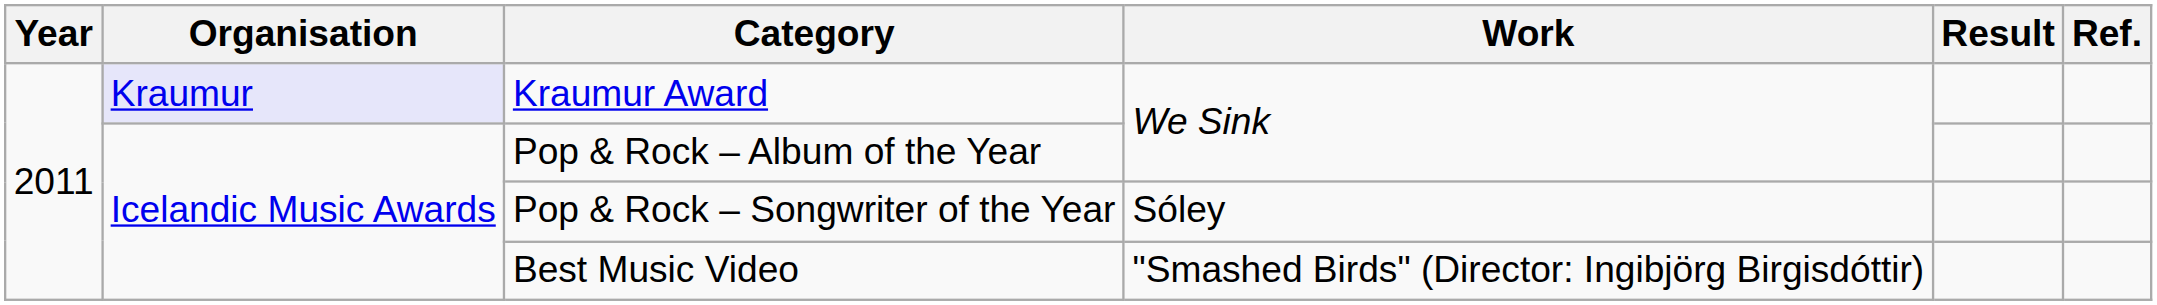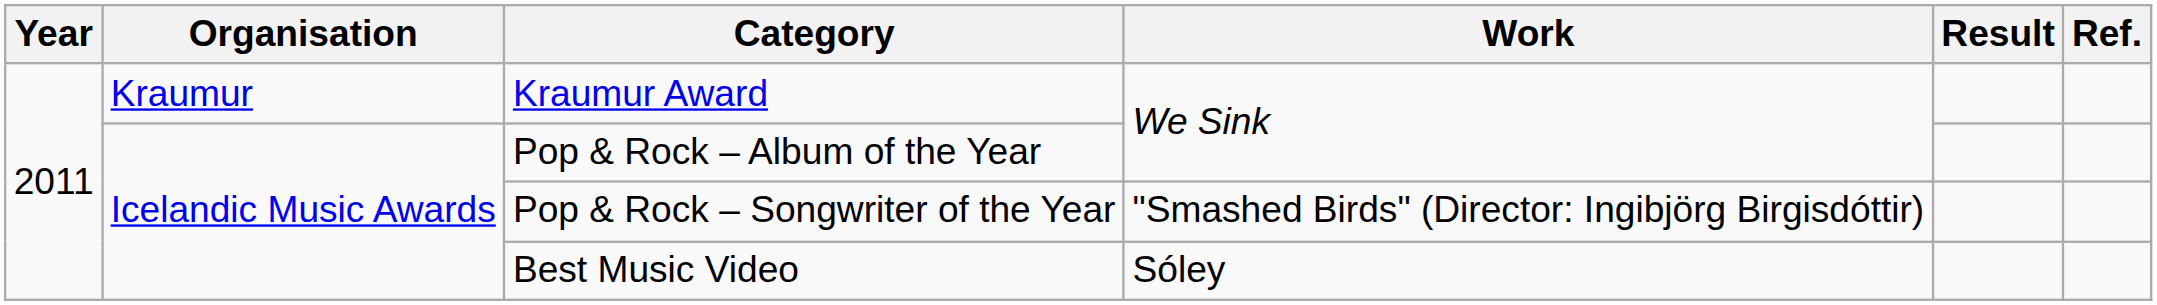 <table class="wikitable">
 <tr>
 <th>Year</th>
 <th>Organisation</th>
 <th>Category</th>
 <th>Work</th>
 <th>Result</th>
 <th>Ref.</th>
 </tr>
 <tr>
 <td rowspan="4">2011</td>
-<td style="background: lavender;"><a href='#'>Kraumur</a></td>
+<td><a href='#'>Kraumur</a></td>
 <td><a href='#'>Kraumur Award</a></td>
 <td rowspan="2"><em>We Sink</em></td>
 <td></td>
 <td></td>
 </tr>
 <tr>
 <td rowspan="3"><a href='#'>Icelandic Music Awards</a></td>
 <td>Pop & Rock – Album of the Year</td>
 <td></td>
 <td></td>
 </tr>
 <tr>
 <td>Pop & Rock – Songwriter of the Year</td>
-<td>Sóley</td>
+<td>"Smashed Birds" (Director: Ingibjörg Birgisdóttir)</td>
 <td></td>
 <td></td>
 </tr>
 <tr>
 <td>Best Music Video</td>
-<td>"Smashed Birds" (Director: Ingibjörg Birgisdóttir)</td>
+<td>Sóley</td>
 <td></td>
 <td></td>
 </tr>
 </table>
